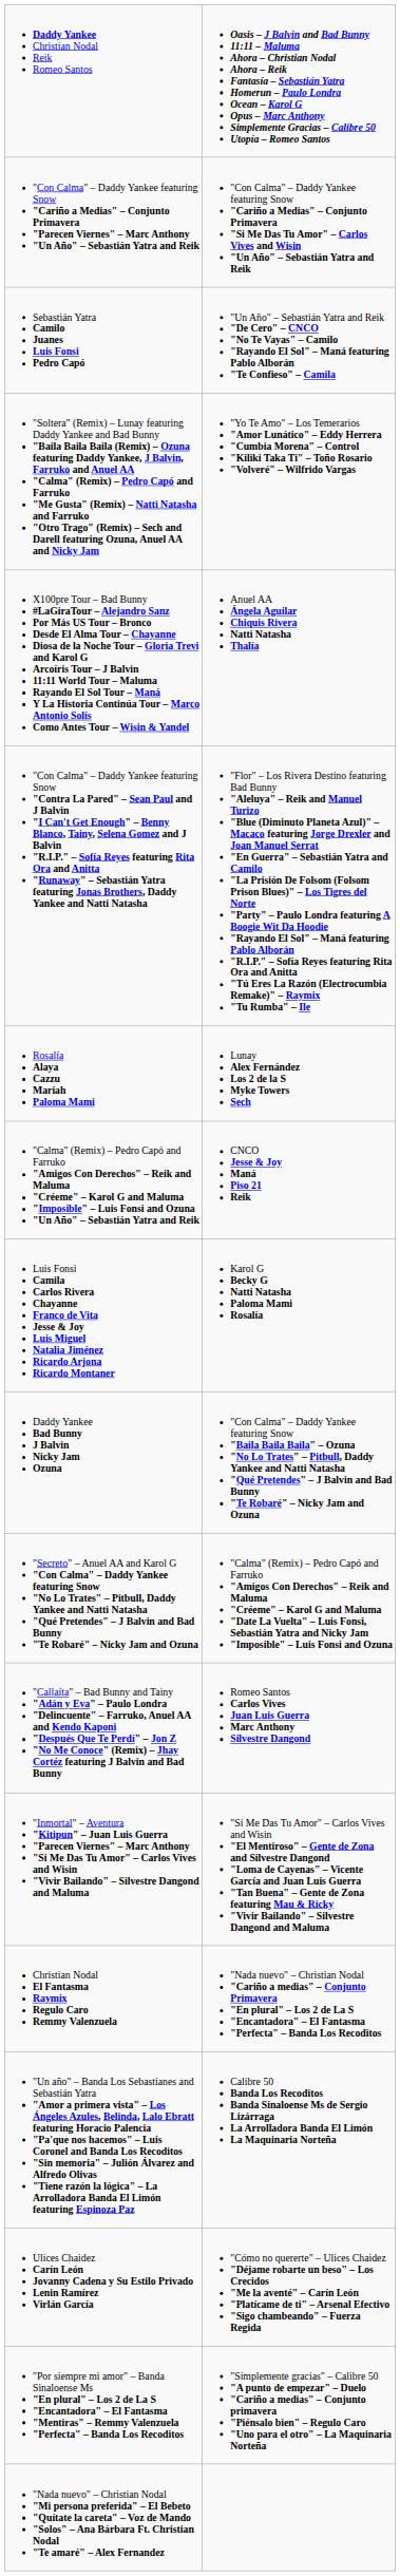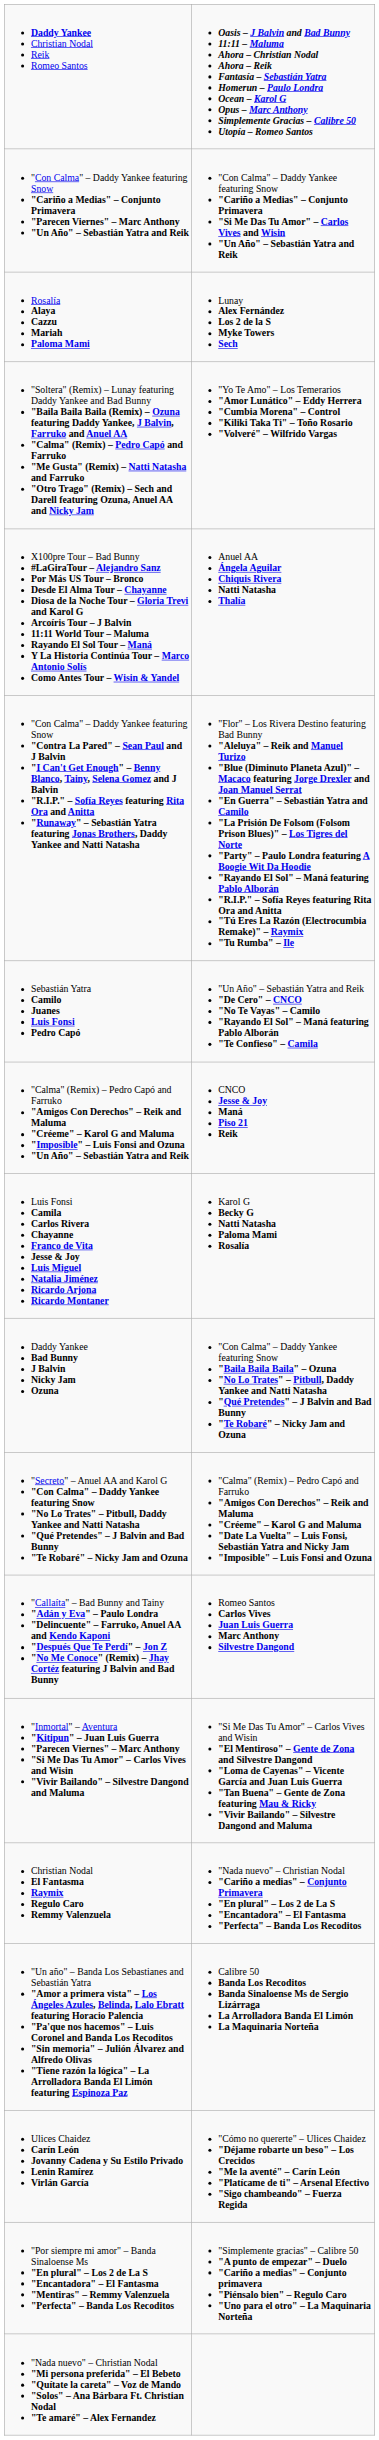 <table class=wikitable>
 <tr>
 <td valign="top"><br><ul><li><strong><a href='#'>Daddy Yankee</a></strong></li><li><a href='#'>Christian Nodal</a></li><li><a href='#'>Reik</a></li><li><a href='#'>Romeo Santos</a></li></ul></td>
 <td valign="top"><br><ul><li><strong><em>Oasis<em> – <a href='#'>J Balvin</a> and <a href='#'>Bad Bunny</a><strong></li><li></em>11:11<em> – <a href='#'>Maluma</a></li><li></em>Ahora<em> – Christian Nodal</li><li></em>Ahora<em> – Reik</li><li></em>Fantasía<em> – <a href='#'>Sebastián Yatra</a></li><li></em>Homerun<em> – <a href='#'>Paulo Londra</a></li><li></em>Ocean<em> – <a href='#'>Karol G</a></li><li></em>Opus<em> – <a href='#'>Marc Anthony</a></li><li></em>Simplemente Gracias<em> – <a href='#'>Calibre 50</a></li><li></em>Utopía<em> – Romeo Santos</li></ul></td>
 </tr>
 <tr>
 <td valign="top"><br><ul><li></strong>"<a href='#'>Con Calma</a>" – Daddy Yankee featuring <a href='#'>Snow</a><strong></li><li>"Cariño a Medias" – Conjunto Primavera</li><li>"Parecen Viernes" – Marc Anthony</li><li>"Un Año" – Sebastián Yatra and Reik</li></ul></td>
 <td valign="top"><br><ul><li></strong>"Con Calma" – Daddy Yankee featuring Snow<strong></li><li>"Cariño a Medias" – Conjunto Primavera</li><li>"Si Me Das Tu Amor" – <a href='#'>Carlos Vives</a> and <a href='#'>Wisin</a></li><li>"Un Año" – Sebastián Yatra and Reik</li></ul></td>
 </tr>
 <tr>
-<td valign="top"><br><ul><li></strong>Sebastián Yatra<strong></li><li>Camilo</li><li>Juanes</li><li><a href='#'>Luis Fonsi</a></li><li>Pedro Capó</li></ul></td>
-<td valign="top"><br><ul><li></strong>"Un Año" – Sebastián Yatra and Reik<strong></li><li>"De Cero" – <a href='#'>CNCO</a></li><li>"No Te Vayas" – Camilo</li><li>"Rayando El Sol" – Maná featuring Pablo Alborán</li><li>"Te Confieso" – <a href='#'>Camila</a></li></ul></td>
+<td valign="top"><br><ul><li></strong><a href='#'>Rosalía</a><strong></li><li>Alaya</li><li>Cazzu</li><li>Mariah</li><li><a href='#'>Paloma Mami</a></li></ul></td>
+<td valign="top"><br><ul><li></strong>Lunay<strong></li><li>Alex Fernández</li><li>Los 2 de la S</li><li>Myke Towers</li><li><a href='#'>Sech</a></li></ul></td>
 </tr>
 <tr>
 <td valign="top"><br><ul><li></strong>"Soltera" (Remix) – Lunay featuring Daddy Yankee and Bad Bunny<strong></li><li>"Baila Baila Baila (Remix) – <a href='#'>Ozuna</a> featuring Daddy Yankee, <a href='#'>J Balvin</a>, <a href='#'>Farruko</a> and <a href='#'>Anuel AA</a></li><li>"Calma" (Remix) – <a href='#'>Pedro Capó</a> and Farruko</li><li>"Me Gusta" (Remix) – <a href='#'>Natti Natasha</a> and Farruko</li><li>"Otro Trago" (Remix) – Sech and Darell featuring Ozuna, Anuel AA and <a href='#'>Nicky Jam</a></li></ul></td>
 <td valign="top"><br><ul><li></strong>"Yo Te Amo" – Los Temerarios<strong></li><li>"Amor Lunático" – Eddy Herrera</li><li>"Cumbia Morena" – Control</li><li>"Kiliki Taka Ti" – Toño Rosario</li><li>"Volveré" – Wilfrido Vargas</li></ul></td>
 </tr>
 <tr>
 <td valign="top"><br><ul><li></strong>X100pre Tour – Bad Bunny<strong></li><li>#LaGiraTour – <a href='#'>Alejandro Sanz</a></li><li>Por Más US Tour – Bronco</li><li>Desde El Alma Tour – <a href='#'>Chayanne</a></li><li>Diosa de la Noche Tour – <a href='#'>Gloria Trevi</a> and Karol G</li><li>Arcoíris Tour – J Balvin</li><li>11:11 World Tour – Maluma</li><li>Rayando El Sol Tour – <a href='#'>Maná</a></li><li>Y La Historia Continúa Tour – <a href='#'>Marco Antonio Solís</a></li><li>Como Antes Tour – <a href='#'>Wisin & Yandel</a></li></ul></td>
 <td valign="top"><br><ul><li></strong>Anuel AA<strong></li><li><a href='#'>Ángela Aguilar</a></li><li><a href='#'>Chiquis Rivera</a></li><li>Natti Natasha</li><li><a href='#'>Thalía</a></li></ul></td>
 </tr>
 <tr>
 <td valign="top"><br><ul><li></strong>"Con Calma" – Daddy Yankee featuring Snow<strong></li><li>"Contra La Pared" – <a href='#'>Sean Paul</a> and J Balvin</li><li>"<a href='#'>I Can't Get Enough</a>" – <a href='#'>Benny Blanco</a>, <a href='#'>Tainy</a>, <a href='#'>Selena Gomez</a> and J Balvin</li><li>"R.I.P." – <a href='#'>Sofía Reyes</a> featuring <a href='#'>Rita Ora</a> and <a href='#'>Anitta</a></li><li>"<a href='#'>Runaway</a>" – Sebastián Yatra featuring <a href='#'>Jonas Brothers</a>, Daddy Yankee and Natti Natasha</li></ul></td>
 <td valign="top"><br><ul><li></strong>"Flor" – Los Rivera Destino featuring Bad Bunny<strong></li><li>"Aleluya" – Reik and <a href='#'>Manuel Turizo</a></li><li>"Blue (Diminuto Planeta Azul)" – <a href='#'>Macaco</a> featuring <a href='#'>Jorge Drexler</a> and <a href='#'>Joan Manuel Serrat</a></li><li>"En Guerra" – Sebastián Yatra and <a href='#'>Camilo</a></li><li>"La Prisión De Folsom (Folsom Prison Blues)" – <a href='#'>Los Tigres del Norte</a></li><li>"Party" – Paulo Londra featuring <a href='#'>A Boogie Wit Da Hoodie</a></li><li>"Rayando El Sol" – Maná featuring <a href='#'>Pablo Alborán</a></li><li>"R.I.P." – Sofía Reyes featuring Rita Ora and Anitta</li><li>"Tú Eres La Razón (Electrocumbia Remake)" – <a href='#'>Raymix</a></li><li>"Tu Rumba" – <a href='#'>Ile</a></li></ul></td>
 </tr>
 <tr>
-<td valign="top"><br><ul><li></strong><a href='#'>Rosalía</a><strong></li><li>Alaya</li><li>Cazzu</li><li>Mariah</li><li><a href='#'>Paloma Mami</a></li></ul></td>
-<td valign="top"><br><ul><li></strong>Lunay<strong></li><li>Alex Fernández</li><li>Los 2 de la S</li><li>Myke Towers</li><li><a href='#'>Sech</a></li></ul></td>
+<td valign="top"><br><ul><li></strong>Sebastián Yatra<strong></li><li>Camilo</li><li>Juanes</li><li><a href='#'>Luis Fonsi</a></li><li>Pedro Capó</li></ul></td>
+<td valign="top"><br><ul><li></strong>"Un Año" – Sebastián Yatra and Reik<strong></li><li>"De Cero" – <a href='#'>CNCO</a></li><li>"No Te Vayas" – Camilo</li><li>"Rayando El Sol" – Maná featuring Pablo Alborán</li><li>"Te Confieso" – <a href='#'>Camila</a></li></ul></td>
 </tr>
 <tr>
 <td valign="top"><br><ul><li></strong>"Calma" (Remix) – Pedro Capó and Farruko<strong></li><li>"Amigos Con Derechos" – Reik and Maluma</li><li>"Créeme" – Karol G and Maluma</li><li>"<a href='#'>Imposible</a>" – Luis Fonsi and Ozuna</li><li>"Un Año" – Sebastián Yatra and Reik</li></ul></td>
 <td valign="top"><br><ul><li></strong>CNCO<strong></li><li><a href='#'>Jesse & Joy</a></li><li>Maná</li><li><a href='#'>Piso 21</a></li><li>Reik</li></ul></td>
 </tr>
 <tr>
 <td valign="top"><br><ul><li></strong>Luis Fonsi<strong></li><li>Camila</li><li>Carlos Rivera</li><li>Chayanne</li><li><a href='#'>Franco de Vita</a></li><li>Jesse & Joy</li><li><a href='#'>Luis Miguel</a></li><li><a href='#'>Natalia Jiménez</a></li><li><a href='#'>Ricardo Arjona</a></li><li><a href='#'>Ricardo Montaner</a></li></ul></td>
 <td valign="top"><br><ul><li></strong>Karol G<strong></li><li>Becky G</li><li>Natti Natasha</li><li>Paloma Mami</li><li>Rosalía</li></ul></td>
 </tr>
 <tr>
 <td valign="top"><br><ul><li></strong>Daddy Yankee<strong></li><li>Bad Bunny</li><li>J Balvin</li><li>Nicky Jam</li><li>Ozuna</li></ul></td>
 <td valign="top"><br><ul><li></strong>"Con Calma" – Daddy Yankee featuring Snow<strong></li><li>"<a href='#'>Baila Baila Baila</a>" – Ozuna</li><li>"<a href='#'>No Lo Trates</a>" – <a href='#'>Pitbull</a>, Daddy Yankee and Natti Natasha</li><li>"<a href='#'>Qué Pretendes</a>" – J Balvin and Bad Bunny</li><li>"<a href='#'>Te Robaré</a>" – Nicky Jam and Ozuna</li></ul></td>
 </tr>
 <tr>
 <td valign="top"><br><ul><li></strong>"<a href='#'>Secreto</a>" – Anuel AA and Karol G<strong></li><li>"Con Calma" – Daddy Yankee featuring Snow</li><li>"No Lo Trates" – Pitbull, Daddy Yankee and Natti Natasha</li><li>"Qué Pretendes" – J Balvin and Bad Bunny</li><li>"Te Robaré" – Nicky Jam and Ozuna</li></ul></td>
 <td valign="top"><br><ul><li></strong>"Calma" (Remix) – Pedro Capó and Farruko<strong></li><li>"Amigos Con Derechos" – Reik and Maluma</li><li>"Créeme" – Karol G and Maluma</li><li>"Date La Vuelta" – Luis Fonsi, Sebastián Yatra and Nicky Jam</li><li>"Imposible" – Luis Fonsi and Ozuna</li></ul></td>
 </tr>
 <tr>
 <td valign="top"><br><ul><li></strong>"<a href='#'>Callaíta</a>" – Bad Bunny and Tainy<strong></li><li>"<a href='#'>Adán y Eva</a>" – Paulo Londra</li><li>"Delincuente" – Farruko, Anuel AA and <a href='#'>Kendo Kaponi</a></li><li>"<a href='#'>Después Que Te Perdí</a>" – <a href='#'>Jon Z</a></li><li>"<a href='#'>No Me Conoce</a>" (Remix) – <a href='#'>Jhay Cortéz</a> featuring J Balvin and Bad Bunny</li></ul></td>
 <td valign="top"><br><ul><li></strong>Romeo Santos<strong></li><li>Carlos Vives</li><li><a href='#'>Juan Luis Guerra</a></li><li>Marc Anthony</li><li><a href='#'>Silvestre Dangond</a></li></ul></td>
 </tr>
 <tr>
 <td valign="top"><br><ul><li></strong>"<a href='#'>Inmortal</a>" – <a href='#'>Aventura</a><strong></li><li>"<a href='#'>Kitipun</a>" – Juan Luis Guerra</li><li>"Parecen Viernes" – Marc Anthony</li><li>"Si Me Das Tu Amor" – Carlos Vives and Wisin</li><li>"Vivir Bailando" – Silvestre Dangond and Maluma</li></ul></td>
 <td valign="top"><br><ul><li></strong>"Si Me Das Tu Amor" – Carlos Vives and Wisin<strong></li><li>"El Mentiroso" – <a href='#'>Gente de Zona</a> and Silvestre Dangond</li><li>"Loma de Cayenas" – Vicente García and Juan Luis Guerra</li><li>"Tan Buena" – Gente de Zona featuring <a href='#'>Mau & Ricky</a></li><li>"Vivir Bailando" – Silvestre Dangond and Maluma</li></ul></td>
 </tr>
 <tr>
 <td valign="top"><br><ul><li></strong>Christian Nodal<strong></li><li>El Fantasma</li><li><a href='#'>Raymix</a></li><li>Regulo Caro</li><li>Remmy Valenzuela</li></ul></td>
 <td valign="top"><br><ul><li></strong>"Nada nuevo" – Christian Nodal<strong></li><li>"Cariño a medias" – <a href='#'>Conjunto Primavera</a></li><li>"En plural" – Los 2 de La S</li><li>"Encantadora" – El Fantasma</li><li>"Perfecta" – Banda Los Recoditos</li></ul></td>
 </tr>
 <tr>
 <td valign="top"><br><ul><li></strong>"Un año" –  Banda Los Sebastianes and Sebastián Yatra<strong></li><li>"Amor a primera vista" – <a href='#'>Los Ángeles Azules</a>, <a href='#'>Belinda</a>, <a href='#'>Lalo Ebratt</a> featuring Horacio Palencia</li><li>"Pa'que nos hacemos" – Luis Coronel and Banda Los Recoditos</li><li>"Sin memoria" – Julión Álvarez and Alfredo Olivas</li><li>"Tiene razón la lógica" – La Arrolladora Banda El Limón featuring <a href='#'>Espinoza Paz</a></li></ul></td>
 <td valign="top"><br><ul><li></strong>Calibre 50<strong></li><li>Banda Los Recoditos</li><li>Banda Sinaloense Ms de Sergio Lizárraga</li><li>La Arrolladora Banda El Limón</li><li>La Maquinaria Norteña</li></ul></td>
 </tr>
 <tr>
 <td valign="top"><br><ul><li></strong>Ulices Chaidez<strong></li><li>Carín León</li><li>Jovanny Cadena y Su Estilo Privado</li><li>Lenin Ramírez</li><li>Virlán García</li></ul></td>
 <td valign="top"><br><ul><li></strong>"Cómo no quererte" – Ulices Chaidez<strong></li><li>"Déjame robarte un beso" – Los Crecidos</li><li>"Me la aventé" – Carín León</li><li>"Platícame de ti" – Arsenal Efectivo</li><li>"Sigo chambeando" –  Fuerza Regida</li></ul></td>
 </tr>
 <tr>
 <td valign="top"><br><ul><li></strong>"Por siempre mi amor" –  Banda Sinaloense Ms<strong></li><li>"En plural" – Los 2 de La S</li><li>"Encantadora" – El Fantasma</li><li>"Mentiras" – Remmy Valenzuela</li><li>"Perfecta" – Banda Los Recoditos</li></ul></td>
 <td valign="top"><br><ul><li></strong>"Simplemente gracias" – Calibre 50<strong></li><li>"A punto de empezar" – Duelo</li><li>"Cariño a medias" – Conjunto primavera</li><li>"Piénsalo bien" – Regulo Caro</li><li>"Uno para el otro" – La Maquinaria Norteña</li></ul></td>
 </tr>
 <tr>
 <td valign="top"><br><ul><li></strong>"Nada nuevo" – Christian Nodal<strong></li><li>"Mi persona preferida" – El Bebeto</li><li>"Quítate la careta" – Voz de Mando</li><li>"Solos" – Ana Bárbara Ft. Christian Nodal</li><li>"Te amaré" –  Alex Fernandez</li></ul></td>
 </tr>
 </table>
